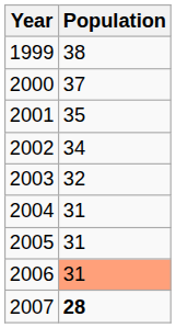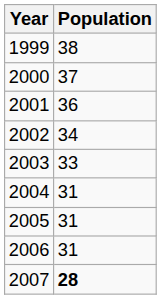 <table class="wikitable">
 <tr>
 <th>Year</th>
 <th>Population</th>
 </tr>
 <tr>
 <td>1999</td>
 <td>38</td>
 </tr>
 <tr>
 <td>2000</td>
 <td>37</td>
 </tr>
 <tr>
 <td>2001</td>
-<td>35</td>
+<td>36</td>
 </tr>
 <tr>
 <td>2002</td>
 <td>34</td>
 </tr>
 <tr>
 <td>2003</td>
-<td>32</td>
+<td>33</td>
 </tr>
 <tr>
 <td>2004</td>
 <td>31</td>
 </tr>
 <tr>
 <td>2005</td>
 <td>31</td>
 </tr>
 <tr>
 <td>2006</td>
-<td style="background: lightsalmon;">31</td>
+<td>31</td>
 </tr>
 <tr>
 <td>2007</td>
 <td><strong>28</strong></td>
 </tr>
 </table>
